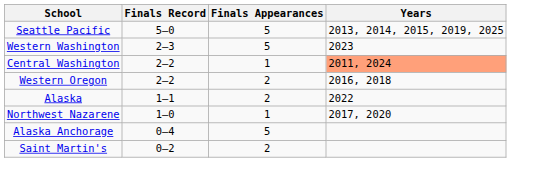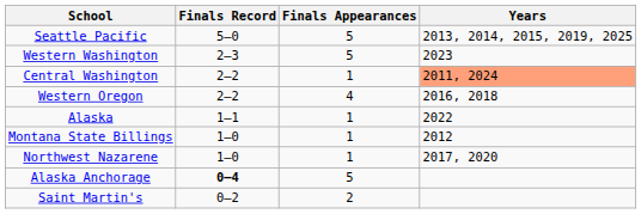 <table class="wikitable sortable" style="text-align:center;">
 <tr>
 <th>School</th>
 <th>Finals Record</th>
 <th>Finals Appearances</th>
 <th class=unsortable>Years</th>
 </tr>
 <tr>
 <td><a href='#'>Seattle Pacific</a></td>
 <td>5–0</td>
 <td>5</td>
 <td align=left>2013, 2014, 2015, 2019, 2025</td>
 </tr>
 <tr>
 <td><a href='#'>Western Washington</a></td>
 <td>2–3</td>
 <td>5</td>
 <td align=left>2023</td>
 </tr>
 <tr>
 <td><a href='#'>Central Washington</a></td>
 <td>2–2</td>
 <td>1</td>
 <td align=left style="background: lightsalmon;">2011, 2024</td>
 </tr>
 <tr>
 <td><a href='#'>Western Oregon</a></td>
 <td>2–2</td>
-<td>2</td>
+<td>4</td>
 <td align=left>2016, 2018</td>
 </tr>
 <tr>
 <td><a href='#'>Alaska</a></td>
 <td>1–1</td>
-<td>2</td>
+<td>1</td>
 <td align=left>2022</td>
+</tr>
+<tr>
+<td><a href='#'>Montana State Billings</a></td>
+<td>1–0</td>
+<td>1</td>
+<td align=left>2012</td>
 </tr>
 <tr>
 <td><a href='#'>Northwest Nazarene</a></td>
 <td>1–0</td>
 <td>1</td>
 <td align=left>2017, 2020</td>
 </tr>
 <tr>
 <td><a href='#'>Alaska Anchorage</a></td>
-<td>0–4</td>
+<td><strong>0–4</strong></td>
 <td>5</td>
 <td align=left></td>
 </tr>
 <tr>
 <td><a href='#'>Saint Martin's</a></td>
 <td>0–2</td>
 <td>2</td>
 <td align=left></td>
 </tr>
 </table>
